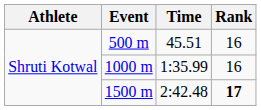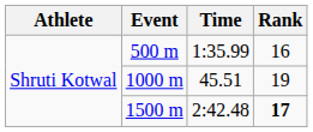 <table class="wikitable" style="text-align:center">
 <tr>
 <th>Athlete</th>
 <th>Event</th>
 <th>Time</th>
 <th>Rank</th>
 </tr>
 <tr>
 <td rowspan="3"><a href='#'>Shruti Kotwal</a></td>
 <td><a href='#'>500 m</a></td>
-<td>45.51</td>
+<td>1:35.99</td>
 <td>16</td>
 </tr>
 <tr>
 <td><a href='#'>1000 m</a></td>
-<td>1:35.99</td>
-<td>16</td>
+<td>45.51</td>
+<td>19</td>
 </tr>
 <tr>
 <td><a href='#'>1500 m</a></td>
 <td>2:42.48</td>
 <td><strong>17</strong></td>
 </tr>
 </table>
